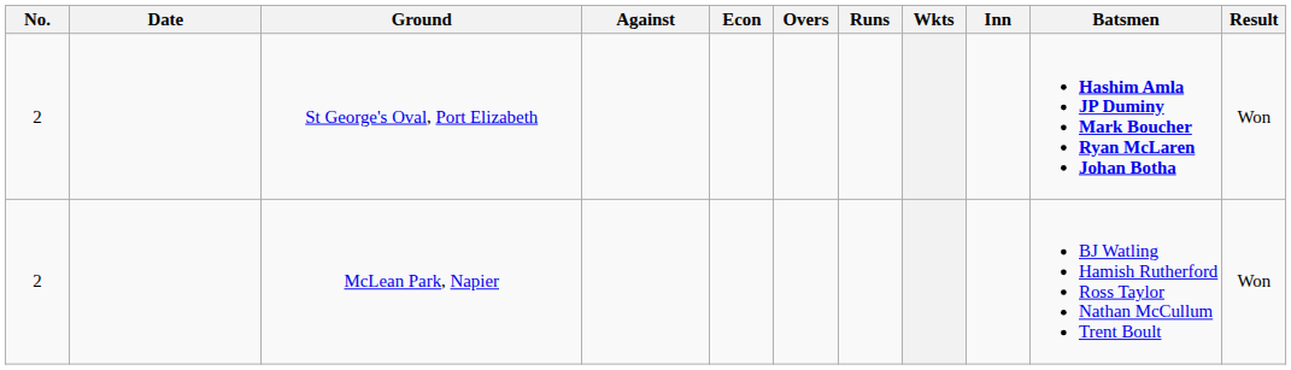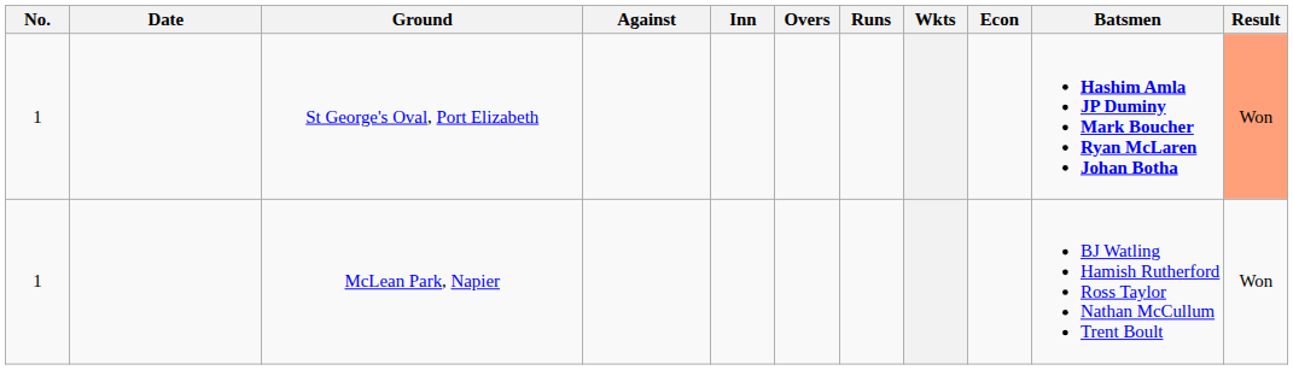 <table class="wikitable plainrowheaders sortable">
 <tr>
 <th style="width:5%;">No.</th>
 <th style="width:15%;">Date</th>
 <th style="width:25%;">Ground</th>
 <th style="width:10%;">Against</th>
-<th style="width:5%;">Econ</th>
+<th style="width:5%;">Inn</th>
 <th style="width:5%;">Overs</th>
 <th style="width:5%;">Runs</th>
 <th style="width:5%;">Wkts</th>
-<th style="width:5%;">Inn</th>
+<th style="width:5%;">Econ</th>
 <th style="width:15%;" class="unsortable">Batsmen</th>
 <th style="width:5%;">Result</th>
 </tr>
 <tr align=center>
-<td>2</td>
+<td>1</td>
 <td> </td>
 <td><a href='#'>St George's Oval</a>, <a href='#'>Port Elizabeth</a></td>
 <td></td>
 <td></td>
 <td></td>
 <td></td>
 <th scope="row"></th>
 <td></td>
 <td align=left><strong><br><ul><li><a href='#'>Hashim Amla</a></li><li><a href='#'>JP Duminy</a></li><li><a href='#'>Mark Boucher</a></li><li><a href='#'>Ryan McLaren</a></li><li><a href='#'>Johan Botha</a></li></ul></strong></td>
-<td>Won</td>
+<td style="background: lightsalmon;">Won</td>
 </tr>
 <tr align=center>
-<td>2</td>
+<td>1</td>
 <td></td>
 <td><a href='#'>McLean Park</a>, <a href='#'>Napier</a></td>
 <td></td>
 <td></td>
 <td></td>
 <td></td>
 <th scope="row"></th>
 <td></td>
 <td align=left><br><ul><li><a href='#'>BJ Watling</a></li><li><a href='#'>Hamish Rutherford</a></li><li><a href='#'>Ross Taylor</a></li><li><a href='#'>Nathan McCullum</a></li><li><a href='#'>Trent Boult</a></li></ul></td>
 <td>Won</td>
 </tr>
 </table>
